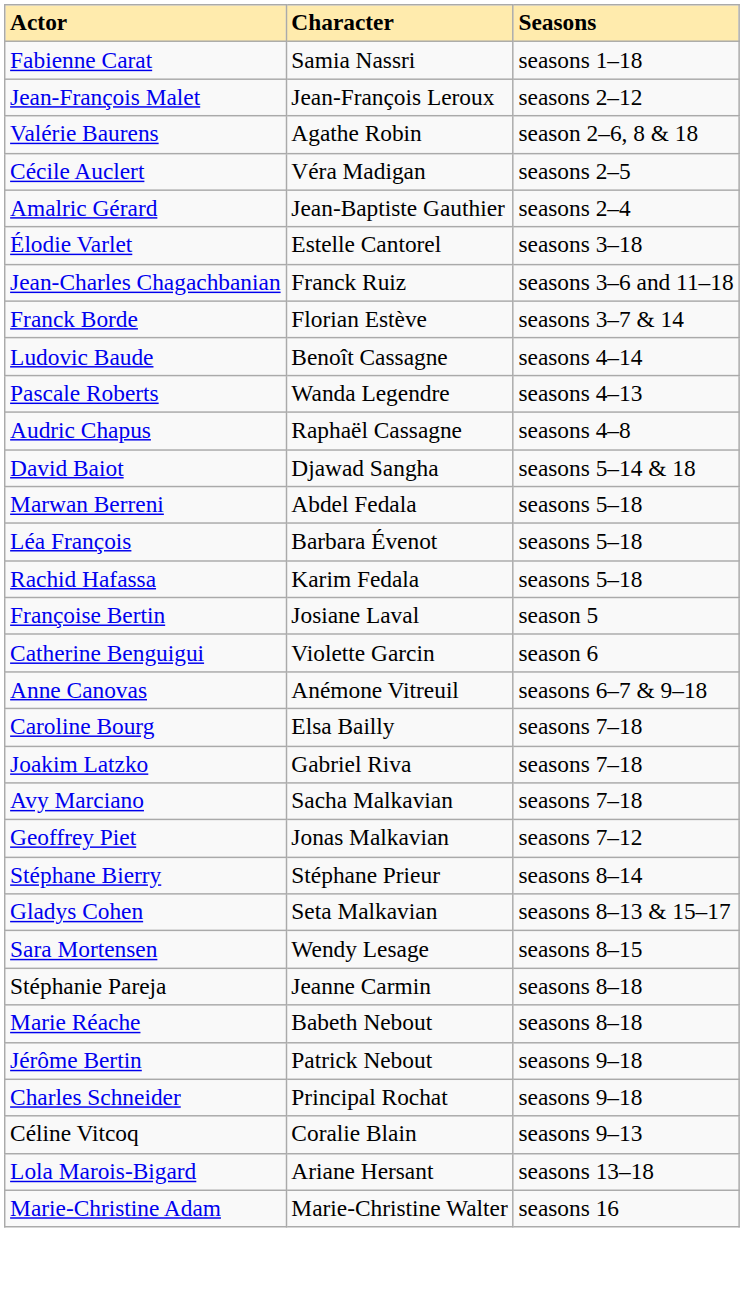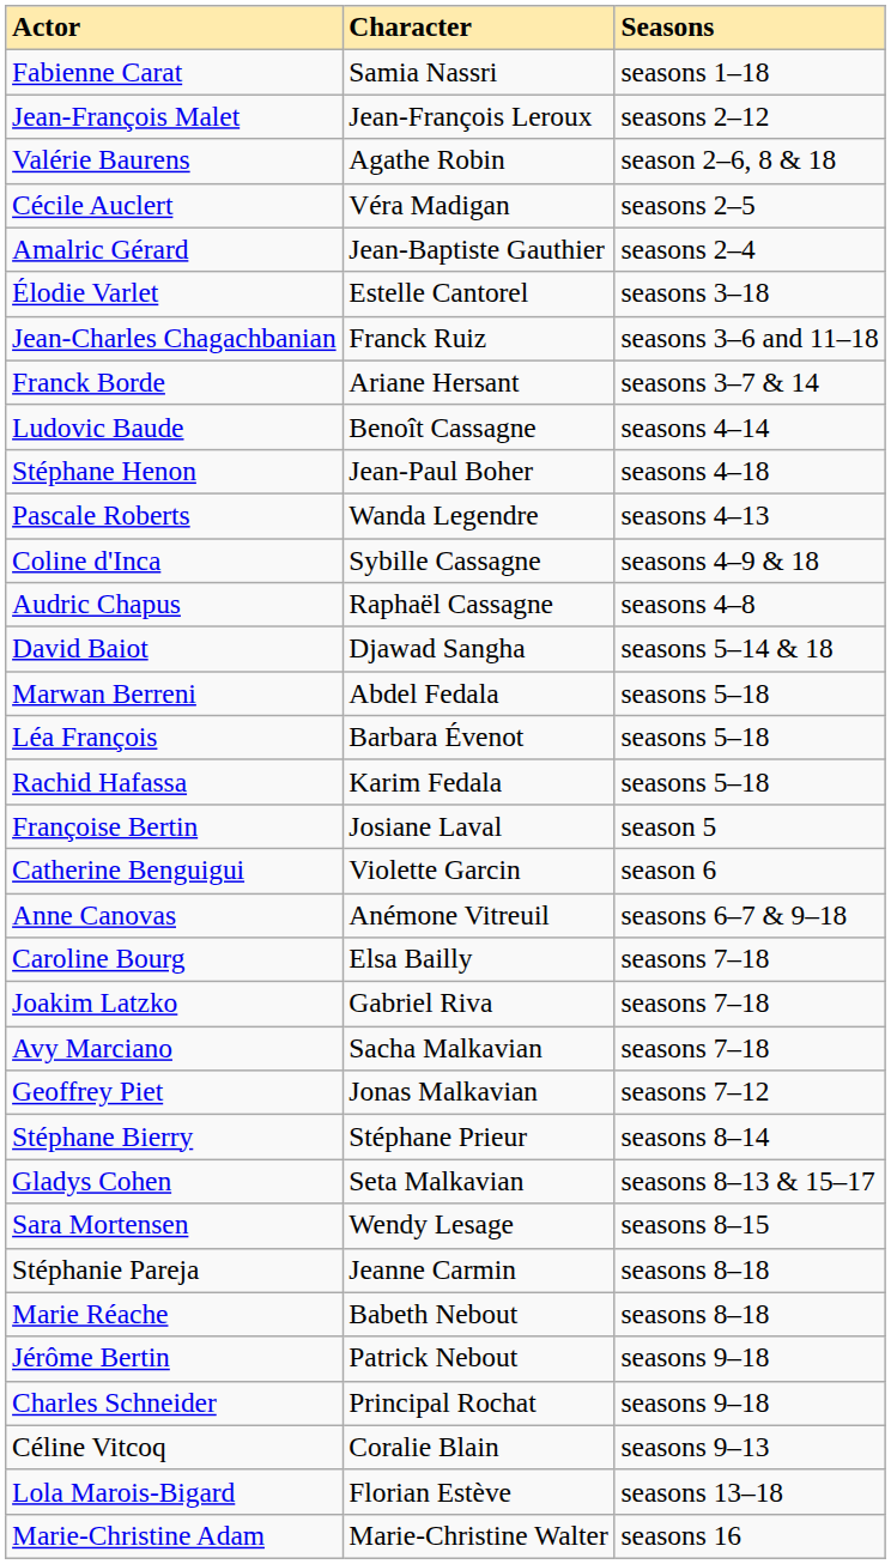 <table class="wikitable sortable">
 <tr>
 <td bgcolor="#FFEBAD"><strong>Actor</strong></td>
 <td bgcolor="#FFEBAD"><strong>Character</strong></td>
 <td bgcolor="#FFEBAD"><strong>Seasons</strong></td>
 </tr>
 <tr>
 <td><a href='#'>Fabienne Carat</a></td>
 <td>Samia Nassri</td>
 <td>seasons 1–18</td>
 </tr>
 <tr>
 <td><a href='#'>Jean-François Malet</a></td>
 <td>Jean-François Leroux</td>
 <td>seasons 2–12</td>
 </tr>
 <tr>
 <td><a href='#'>Valérie Baurens</a></td>
 <td>Agathe Robin</td>
 <td>season 2–6, 8 & 18</td>
 </tr>
 <tr>
 <td><a href='#'>Cécile Auclert</a></td>
 <td>Véra Madigan</td>
 <td>seasons 2–5</td>
 </tr>
 <tr>
 <td><a href='#'>Amalric Gérard</a></td>
 <td>Jean-Baptiste Gauthier</td>
 <td>seasons 2–4</td>
 </tr>
 <tr>
 <td><a href='#'>Élodie Varlet</a></td>
 <td>Estelle Cantorel</td>
 <td>seasons 3–18</td>
 </tr>
 <tr>
 <td><a href='#'>Jean-Charles Chagachbanian</a></td>
 <td>Franck Ruiz</td>
 <td>seasons 3–6 and 11–18</td>
 </tr>
 <tr>
 <td><a href='#'>Franck Borde</a></td>
-<td>Florian Estève</td>
+<td>Ariane Hersant</td>
 <td>seasons 3–7 & 14</td>
 </tr>
 <tr>
 <td><a href='#'>Ludovic Baude</a></td>
 <td>Benoît Cassagne</td>
 <td>seasons 4–14</td>
 </tr>
 <tr>
+<td><a href='#'>Stéphane Henon</a></td>
+<td>Jean-Paul Boher</td>
+<td>seasons 4–18</td>
+</tr>
+<tr>
 <td><a href='#'>Pascale Roberts</a></td>
 <td>Wanda Legendre</td>
 <td>seasons 4–13</td>
+</tr>
+<tr>
+<td><a href='#'>Coline d'Inca</a></td>
+<td>Sybille Cassagne</td>
+<td>seasons 4–9 & 18</td>
 </tr>
 <tr>
 <td><a href='#'>Audric Chapus</a></td>
 <td>Raphaël Cassagne</td>
 <td>seasons 4–8</td>
 </tr>
 <tr>
 <td><a href='#'>David Baiot</a></td>
 <td>Djawad Sangha</td>
 <td>seasons 5–14 & 18</td>
 </tr>
 <tr>
 <td><a href='#'>Marwan Berreni</a></td>
 <td>Abdel Fedala</td>
 <td>seasons 5–18</td>
 </tr>
 <tr>
 <td><a href='#'>Léa François</a></td>
 <td>Barbara Évenot</td>
 <td>seasons 5–18</td>
 </tr>
 <tr>
 <td><a href='#'>Rachid Hafassa</a></td>
 <td>Karim Fedala</td>
 <td>seasons 5–18</td>
 </tr>
 <tr>
 <td><a href='#'>Françoise Bertin</a></td>
 <td>Josiane Laval</td>
 <td>season 5</td>
 </tr>
 <tr>
 <td><a href='#'>Catherine Benguigui</a></td>
 <td>Violette Garcin</td>
 <td>season 6</td>
 </tr>
 <tr>
 <td><a href='#'>Anne Canovas</a></td>
 <td>Anémone Vitreuil</td>
 <td>seasons 6–7 & 9–18</td>
 </tr>
 <tr>
 <td><a href='#'>Caroline Bourg</a></td>
 <td>Elsa Bailly</td>
 <td>seasons 7–18</td>
 </tr>
 <tr>
 <td><a href='#'>Joakim Latzko</a></td>
 <td>Gabriel Riva</td>
 <td>seasons 7–18</td>
 </tr>
 <tr>
 <td><a href='#'>Avy Marciano</a></td>
 <td>Sacha Malkavian</td>
 <td>seasons 7–18</td>
 </tr>
 <tr>
 <td><a href='#'>Geoffrey Piet</a></td>
 <td>Jonas Malkavian</td>
 <td>seasons 7–12</td>
 </tr>
 <tr>
 <td><a href='#'>Stéphane Bierry</a></td>
 <td>Stéphane Prieur</td>
 <td>seasons 8–14</td>
 </tr>
 <tr>
 <td><a href='#'>Gladys Cohen</a></td>
 <td>Seta Malkavian</td>
 <td>seasons 8–13 & 15–17</td>
 </tr>
 <tr>
 <td><a href='#'>Sara Mortensen</a></td>
 <td>Wendy Lesage</td>
 <td>seasons 8–15</td>
 </tr>
 <tr>
 <td>Stéphanie Pareja</td>
 <td>Jeanne Carmin</td>
 <td>seasons 8–18</td>
 </tr>
 <tr>
 <td><a href='#'>Marie Réache</a></td>
 <td>Babeth Nebout</td>
 <td>seasons 8–18</td>
 </tr>
 <tr>
 <td><a href='#'>Jérôme Bertin</a></td>
 <td>Patrick Nebout</td>
 <td>seasons 9–18</td>
 </tr>
 <tr>
 <td><a href='#'>Charles Schneider</a></td>
 <td>Principal Rochat</td>
 <td>seasons 9–18</td>
 </tr>
 <tr>
 <td>Céline Vitcoq</td>
 <td>Coralie Blain</td>
 <td>seasons 9–13</td>
 </tr>
 <tr>
 <td><a href='#'>Lola Marois-Bigard</a></td>
-<td>Ariane Hersant</td>
+<td>Florian Estève</td>
 <td>seasons 13–18</td>
 </tr>
 <tr>
 <td><a href='#'>Marie-Christine Adam</a></td>
 <td>Marie-Christine Walter</td>
 <td>seasons 16</td>
 </tr>
 </table>
